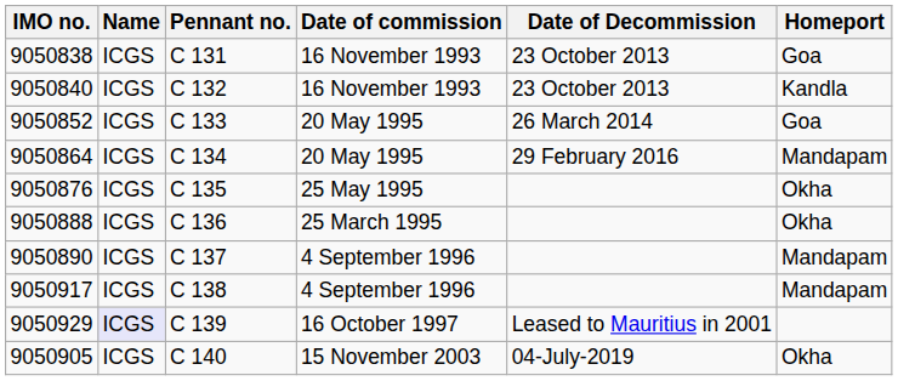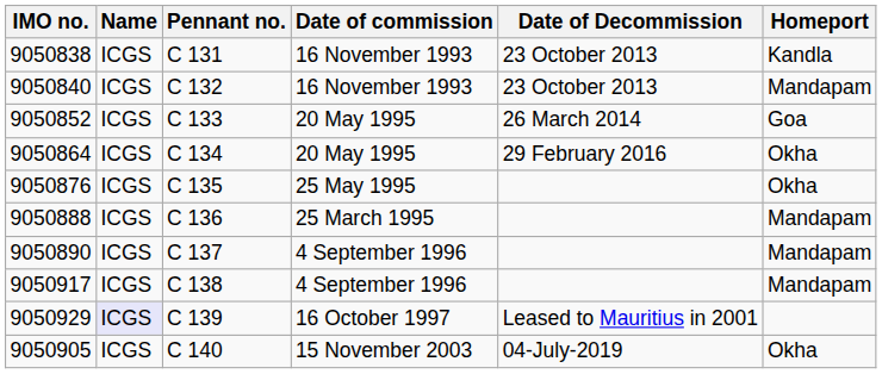 <table class="wikitable">
 <tr>
 <th>IMO no.</th>
 <th>Name</th>
 <th>Pennant no.</th>
 <th>Date of commission</th>
 <th>Date of Decommission</th>
 <th>Homeport</th>
 </tr>
 <tr>
 <td>9050838</td>
 <td>ICGS</td>
 <td>C 131</td>
 <td>16 November 1993</td>
 <td>23 October 2013</td>
-<td>Goa</td>
+<td>Kandla</td>
 </tr>
 <tr>
 <td>9050840</td>
 <td>ICGS</td>
 <td>C 132</td>
 <td>16 November 1993</td>
 <td>23 October 2013</td>
-<td>Kandla</td>
+<td>Mandapam</td>
 </tr>
 <tr>
 <td>9050852</td>
 <td>ICGS</td>
 <td>C 133</td>
 <td>20 May 1995</td>
 <td>26 March 2014</td>
 <td>Goa</td>
 </tr>
 <tr>
 <td>9050864</td>
 <td>ICGS</td>
 <td>C 134</td>
 <td>20 May 1995</td>
 <td>29 February 2016</td>
-<td>Mandapam</td>
+<td>Okha</td>
 </tr>
 <tr>
 <td>9050876</td>
 <td>ICGS</td>
 <td>C 135</td>
 <td>25 May 1995</td>
 <td></td>
 <td>Okha</td>
 </tr>
 <tr>
 <td>9050888</td>
 <td>ICGS</td>
 <td>C 136</td>
 <td>25 March 1995</td>
 <td></td>
-<td>Okha</td>
+<td>Mandapam</td>
 </tr>
 <tr>
 <td>9050890</td>
 <td>ICGS</td>
 <td>C 137</td>
 <td>4 September 1996</td>
 <td></td>
 <td>Mandapam</td>
 </tr>
 <tr>
 <td>9050917</td>
 <td>ICGS</td>
 <td>C 138</td>
 <td>4 September 1996</td>
 <td></td>
 <td>Mandapam</td>
 </tr>
 <tr>
 <td>9050929</td>
 <td style="background: lavender;">ICGS</td>
 <td>C 139</td>
 <td>16 October 1997</td>
 <td>Leased to <a href='#'>Mauritius</a>  in 2001</td>
 <td></td>
 </tr>
 <tr>
 <td>9050905</td>
 <td>ICGS</td>
 <td>C 140</td>
 <td>15 November 2003</td>
 <td>04-July-2019</td>
 <td>Okha</td>
 </tr>
 </table>
